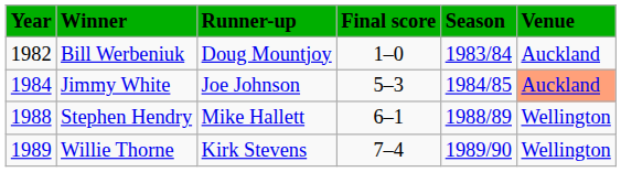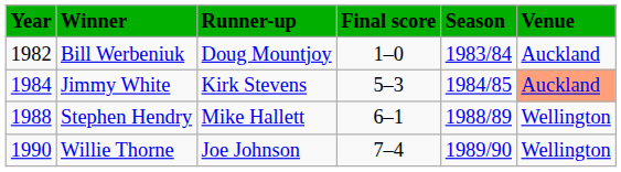 <table class="wikitable" style="margin: auto">
 <tr>
 <th style="text-align: center; background-color: #00af00">Year</th>
 <th style="text-align: left; background-color: #00af00">Winner</th>
 <th style="text-align: left; background-color: #00af00">Runner-up</th>
 <th style="text-align: left; background-color: #00af00">Final score</th>
 <th style="text-align: left; background-color: #00af00">Season</th>
 <th style="text-align: left; background-color: #00af00">Venue</th>
 </tr>
 <tr>
 <td>1982</td>
 <td> <a href='#'>Bill Werbeniuk</a></td>
 <td> <a href='#'>Doug Mountjoy</a></td>
 <td style="text-align: center">1–0</td>
 <td><a href='#'>1983/84</a></td>
 <td><a href='#'>Auckland</a></td>
 </tr>
 <tr>
 <td><a href='#'>1984</a></td>
 <td> <a href='#'>Jimmy White</a></td>
-<td> <a href='#'>Joe Johnson</a></td>
+<td> <a href='#'>Kirk Stevens</a></td>
 <td style="text-align: center">5–3</td>
 <td><a href='#'>1984/85</a></td>
 <td style="background: lightsalmon;"><a href='#'>Auckland</a></td>
 </tr>
 <tr>
 <td><a href='#'>1988</a></td>
 <td> <a href='#'>Stephen Hendry</a></td>
 <td> <a href='#'>Mike Hallett</a></td>
 <td style="text-align: center">6–1</td>
 <td><a href='#'>1988/89</a></td>
 <td><a href='#'>Wellington</a></td>
 </tr>
 <tr>
-<td><a href='#'>1989</a></td>
+<td><a href='#'>1990</a></td>
 <td> <a href='#'>Willie Thorne</a></td>
-<td> <a href='#'>Kirk Stevens</a></td>
+<td> <a href='#'>Joe Johnson</a></td>
 <td style="text-align: center">7–4</td>
 <td><a href='#'>1989/90</a></td>
 <td><a href='#'>Wellington</a></td>
 </tr>
 </table>
